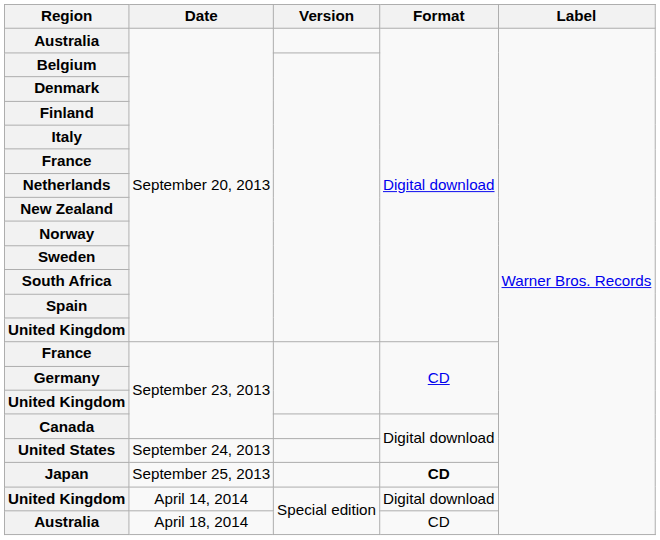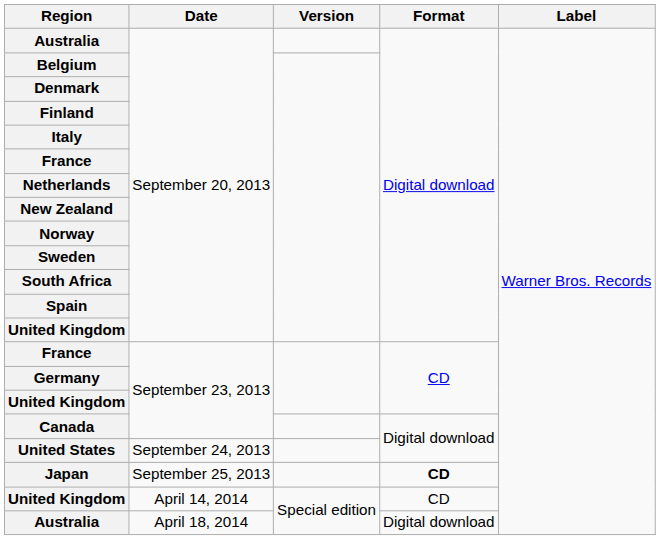 <table class="wikitable plainrowheaders sortable" style="text-align:center;">
 <tr>
 <th scope="column">Region</th>
 <th>Date</th>
 <th>Version</th>
 <th>Format</th>
 <th>Label</th>
 </tr>
 <tr>
 <th scope="row">Australia</th>
 <td rowspan="13">September 20, 2013</td>
 <td></td>
 <td rowspan="13"><a href='#'>Digital download</a></td>
 <td rowspan="21"><a href='#'>Warner Bros. Records</a></td>
 </tr>
 <tr>
 <th scope="row">Belgium</th>
 <td rowspan="12"></td>
 </tr>
 <tr>
 <th scope="row">Denmark</th>
 </tr>
 <tr>
 <th scope="row">Finland</th>
 </tr>
 <tr>
 <th scope="row">Italy</th>
 </tr>
 <tr>
 <th scope="row">France</th>
 </tr>
 <tr>
 <th scope="row">Netherlands</th>
 </tr>
 <tr>
 <th scope="row">New Zealand</th>
 </tr>
 <tr>
 <th scope="row">Norway</th>
 </tr>
 <tr>
 <th scope="row">Sweden</th>
 </tr>
 <tr>
 <th scope="row">South Africa</th>
 </tr>
 <tr>
 <th scope="row">Spain</th>
 </tr>
 <tr>
 <th scope="row">United Kingdom</th>
 </tr>
 <tr>
 <th scope="row">France</th>
 <td rowspan="4">September 23, 2013</td>
 <td rowspan="3"></td>
 <td rowspan="3"><a href='#'>CD</a></td>
 </tr>
 <tr>
 <th scope="row">Germany</th>
 </tr>
 <tr>
 <th scope="row">United Kingdom</th>
 </tr>
 <tr>
 <th scope="row">Canada</th>
 <td></td>
 <td rowspan="2">Digital download</td>
 </tr>
 <tr>
 <th scope="row">United States</th>
 <td>September 24, 2013</td>
 <td></td>
 </tr>
 <tr>
 <th scope="row">Japan</th>
 <td>September 25, 2013</td>
 <td></td>
 <td><strong>CD</strong></td>
 </tr>
 <tr>
 <th scope="row">United Kingdom</th>
 <td>April 14, 2014</td>
 <td rowspan="2">Special edition</td>
-<td>Digital download</td>
+<td>CD</td>
 </tr>
 <tr>
 <th scope="row">Australia</th>
 <td>April 18, 2014</td>
-<td>CD</td>
+<td>Digital download</td>
 </tr>
 </table>
